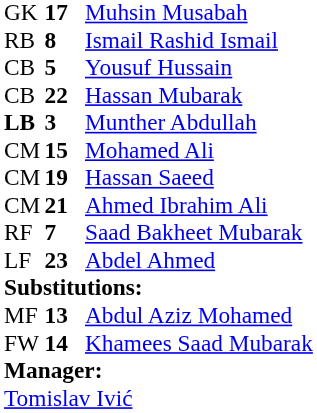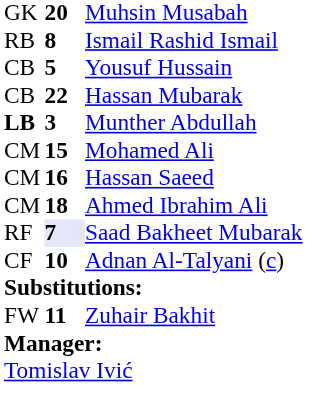 <table style="font-size: 90%" cellspacing="0" cellpadding="0">
 <tr>
 <th width="25"></th>
 <th width="25"></th>
 </tr>
 <tr>
 <td>GK</td>
-<td><strong>17</strong></td>
+<td><strong>20</strong></td>
 <td><a href='#'>Muhsin Musabah</a></td>
 </tr>
 <tr>
 <td>RB</td>
 <td><strong>8</strong></td>
 <td><a href='#'>Ismail Rashid Ismail</a></td>
 </tr>
 <tr>
 <td>CB</td>
 <td><strong>5</strong></td>
 <td><a href='#'>Yousuf Hussain</a></td>
 </tr>
 <tr>
 <td>CB</td>
 <td><strong>22</strong></td>
 <td><a href='#'>Hassan Mubarak</a></td>
 </tr>
 <tr>
 <td><strong>LB</strong></td>
 <td><strong>3</strong></td>
 <td><a href='#'>Munther Abdullah</a></td>
 </tr>
 <tr>
 <td>CM</td>
 <td><strong>15</strong></td>
 <td><a href='#'>Mohamed Ali</a></td>
 </tr>
 <tr>
 <td>CM</td>
-<td><strong>19</strong></td>
+<td><strong>16</strong></td>
 <td><a href='#'>Hassan Saeed</a></td>
 <td></td>
 </tr>
 <tr>
 <td>CM</td>
-<td><strong>21</strong></td>
+<td><strong>18</strong></td>
 <td><a href='#'>Ahmed Ibrahim Ali</a></td>
 <td></td>
 </tr>
 <tr>
 <td>RF</td>
-<td><strong>7</strong></td>
+<td style="background: lavender;"><strong>7</strong></td>
 <td><a href='#'>Saad Bakheet Mubarak</a></td>
 <td></td>
 <td></td>
 </tr>
 <tr>
-<td>LF</td>
-<td><strong>23</strong></td>
-<td><a href='#'>Abdel Ahmed</a></td>
+<td>CF</td>
+<td><strong>10</strong></td>
+<td><a href='#'>Adnan Al-Talyani</a> (<a href='#'>c</a>)</td>
 <td></td>
 <td></td>
 </tr>
 <tr>
 <td colspan=3><strong>Substitutions:</strong></td>
 </tr>
 <tr>
-<td>MF</td>
-<td><strong>13</strong></td>
-<td><a href='#'>Abdul Aziz Mohamed</a></td>
-<td></td>
-<td></td>
-</tr>
-<tr>
 <td>FW</td>
-<td><strong>14</strong></td>
-<td><a href='#'>Khamees Saad Mubarak</a></td>
+<td><strong>11</strong></td>
+<td><a href='#'>Zuhair Bakhit</a></td>
 <td></td>
 <td></td>
 </tr>
 <tr>
 <td colspan=3><strong>Manager:</strong></td>
 </tr>
 <tr>
 <td colspan=3> <a href='#'>Tomislav Ivić</a></td>
 </tr>
 <tr>
 </tr>
 </table>
